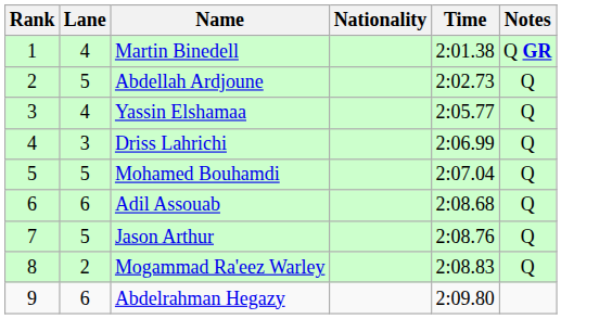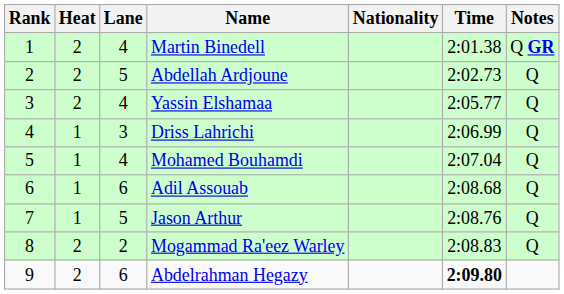 <table class="wikitable sortable" style="text-align:center">
 <tr>
 <th>Rank</th>
+<th>Heat</th>
 <th>Lane</th>
 <th>Name</th>
 <th>Nationality</th>
 <th>Time</th>
 <th>Notes</th>
 </tr>
 <tr bgcolor=ccffcc>
 <td>1</td>
+<td>2</td>
 <td>4</td>
 <td align=left><a href='#'>Martin Binedell</a></td>
 <td align=left></td>
 <td>2:01.38</td>
 <td>Q <strong><a href='#'>GR</a></strong></td>
 </tr>
 <tr bgcolor=ccffcc>
+<td>2</td>
 <td>2</td>
 <td>5</td>
 <td align=left><a href='#'>Abdellah Ardjoune</a></td>
 <td align=left></td>
 <td>2:02.73</td>
 <td>Q</td>
 </tr>
 <tr bgcolor=ccffcc>
 <td>3</td>
+<td>2</td>
 <td>4</td>
 <td align=left><a href='#'>Yassin Elshamaa</a></td>
 <td align=left></td>
 <td>2:05.77</td>
 <td>Q</td>
 </tr>
 <tr bgcolor=ccffcc>
 <td>4</td>
+<td>1</td>
 <td>3</td>
 <td align=left><a href='#'>Driss Lahrichi</a></td>
 <td align=left></td>
 <td>2:06.99</td>
 <td>Q</td>
 </tr>
 <tr bgcolor=ccffcc>
 <td>5</td>
-<td>5</td>
+<td>1</td>
+<td>4</td>
 <td align=left><a href='#'>Mohamed Bouhamdi</a></td>
 <td align=left></td>
 <td>2:07.04</td>
 <td>Q</td>
 </tr>
 <tr bgcolor=ccffcc>
 <td>6</td>
+<td>1</td>
 <td>6</td>
 <td align=left><a href='#'>Adil Assouab</a></td>
 <td align=left></td>
 <td>2:08.68</td>
 <td>Q</td>
 </tr>
 <tr bgcolor=ccffcc>
 <td>7</td>
+<td>1</td>
 <td>5</td>
 <td align=left><a href='#'>Jason Arthur</a></td>
 <td align=left></td>
 <td>2:08.76</td>
 <td>Q</td>
 </tr>
 <tr bgcolor=ccffcc>
 <td>8</td>
 <td>2</td>
+<td>2</td>
 <td align=left><a href='#'>Mogammad Ra'eez Warley</a></td>
 <td align=left></td>
 <td>2:08.83</td>
 <td>Q</td>
 </tr>
 <tr>
 <td>9</td>
+<td>2</td>
 <td>6</td>
 <td align=left><a href='#'>Abdelrahman Hegazy</a></td>
 <td align=left></td>
-<td>2:09.80</td>
+<td><strong>2:09.80</strong></td>
 <td></td>
 </tr>
 </table>
